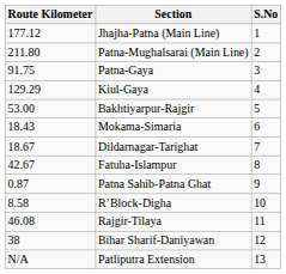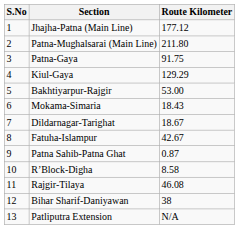 <table class="wikitable sortable">
 <tr>
+<th>S.No</th>
+<th>Section</th>
 <th>Route Kilometer</th>
-<th>Section</th>
-<th>S.No</th>
 </tr>
 <tr>
+<td>1</td>
+<td>Jhajha-Patna (Main Line)</td>
 <td>177.12</td>
-<td>Jhajha-Patna (Main Line)</td>
-<td>1</td>
 </tr>
 <tr>
+<td>2</td>
+<td>Patna-Mughalsarai  (Main Line)</td>
 <td>211.80</td>
-<td>Patna-Mughalsarai  (Main Line)</td>
-<td>2</td>
 </tr>
 <tr>
+<td>3</td>
+<td>Patna-Gaya</td>
 <td>91.75</td>
-<td>Patna-Gaya</td>
-<td>3</td>
 </tr>
 <tr>
+<td>4</td>
+<td>Kiul-Gaya</td>
 <td>129.29</td>
-<td>Kiul-Gaya</td>
-<td>4</td>
 </tr>
 <tr>
+<td>5</td>
+<td>Bakhtiyarpur-Rajgir</td>
 <td>53.00</td>
-<td>Bakhtiyarpur-Rajgir</td>
-<td>5</td>
 </tr>
 <tr>
+<td>6</td>
+<td>Mokama-Simaria</td>
 <td>18.43</td>
-<td>Mokama-Simaria</td>
-<td>6</td>
 </tr>
 <tr>
+<td>7</td>
+<td>Dildarnagar-Tarighat</td>
 <td>18.67</td>
-<td>Dildarnagar-Tarighat</td>
-<td>7</td>
 </tr>
 <tr>
+<td>8</td>
+<td>Fatuha-Islampur</td>
 <td>42.67</td>
-<td>Fatuha-Islampur</td>
-<td>8</td>
 </tr>
 <tr>
+<td>9</td>
+<td>Patna Sahib-Patna Ghat</td>
 <td>0.87</td>
-<td>Patna Sahib-Patna Ghat</td>
-<td>9</td>
 </tr>
 <tr>
+<td>10</td>
+<td>R’Block-Digha</td>
 <td>8.58</td>
-<td>R’Block-Digha</td>
-<td>10</td>
 </tr>
 <tr>
+<td>11</td>
+<td>Rajgir-Tilaya</td>
 <td>46.08</td>
-<td>Rajgir-Tilaya</td>
-<td>11</td>
 </tr>
 <tr>
+<td>12</td>
+<td>Bihar Sharif-Daniyawan</td>
 <td>38</td>
-<td>Bihar Sharif-Daniyawan</td>
-<td>12</td>
 </tr>
 <tr>
+<td>13</td>
+<td>Patliputra Extension</td>
 <td>N/A</td>
-<td>Patliputra Extension</td>
-<td>13</td>
 </tr>
 </table>
